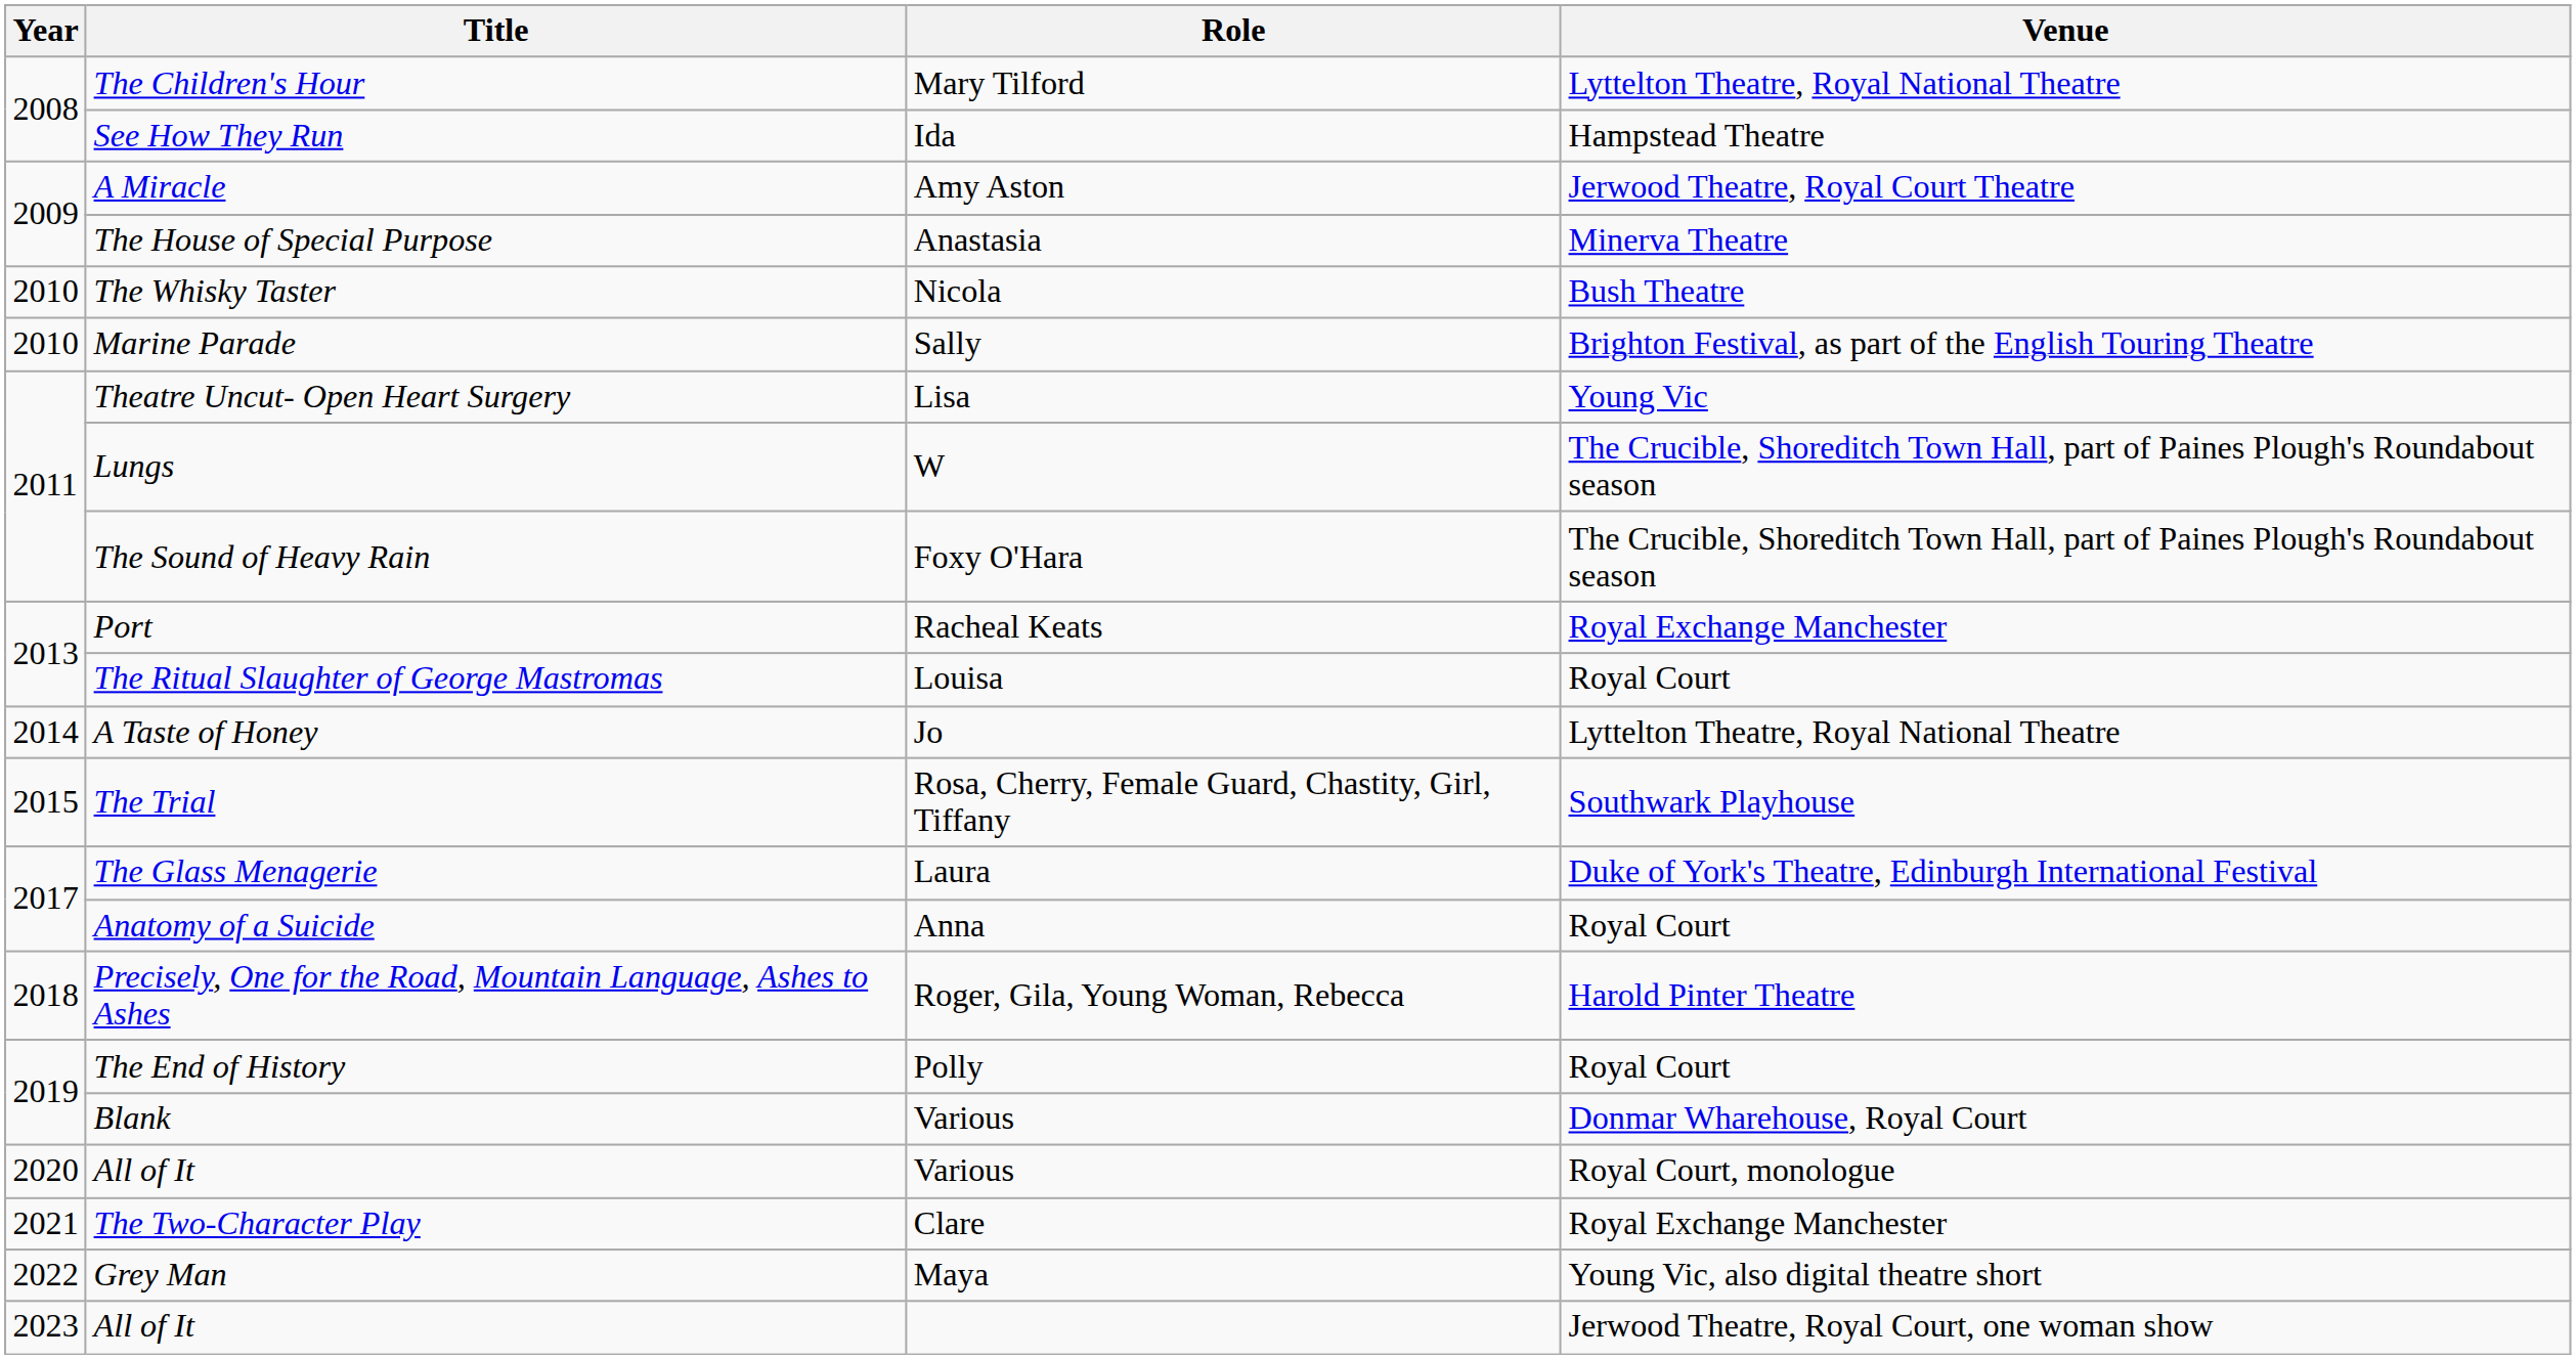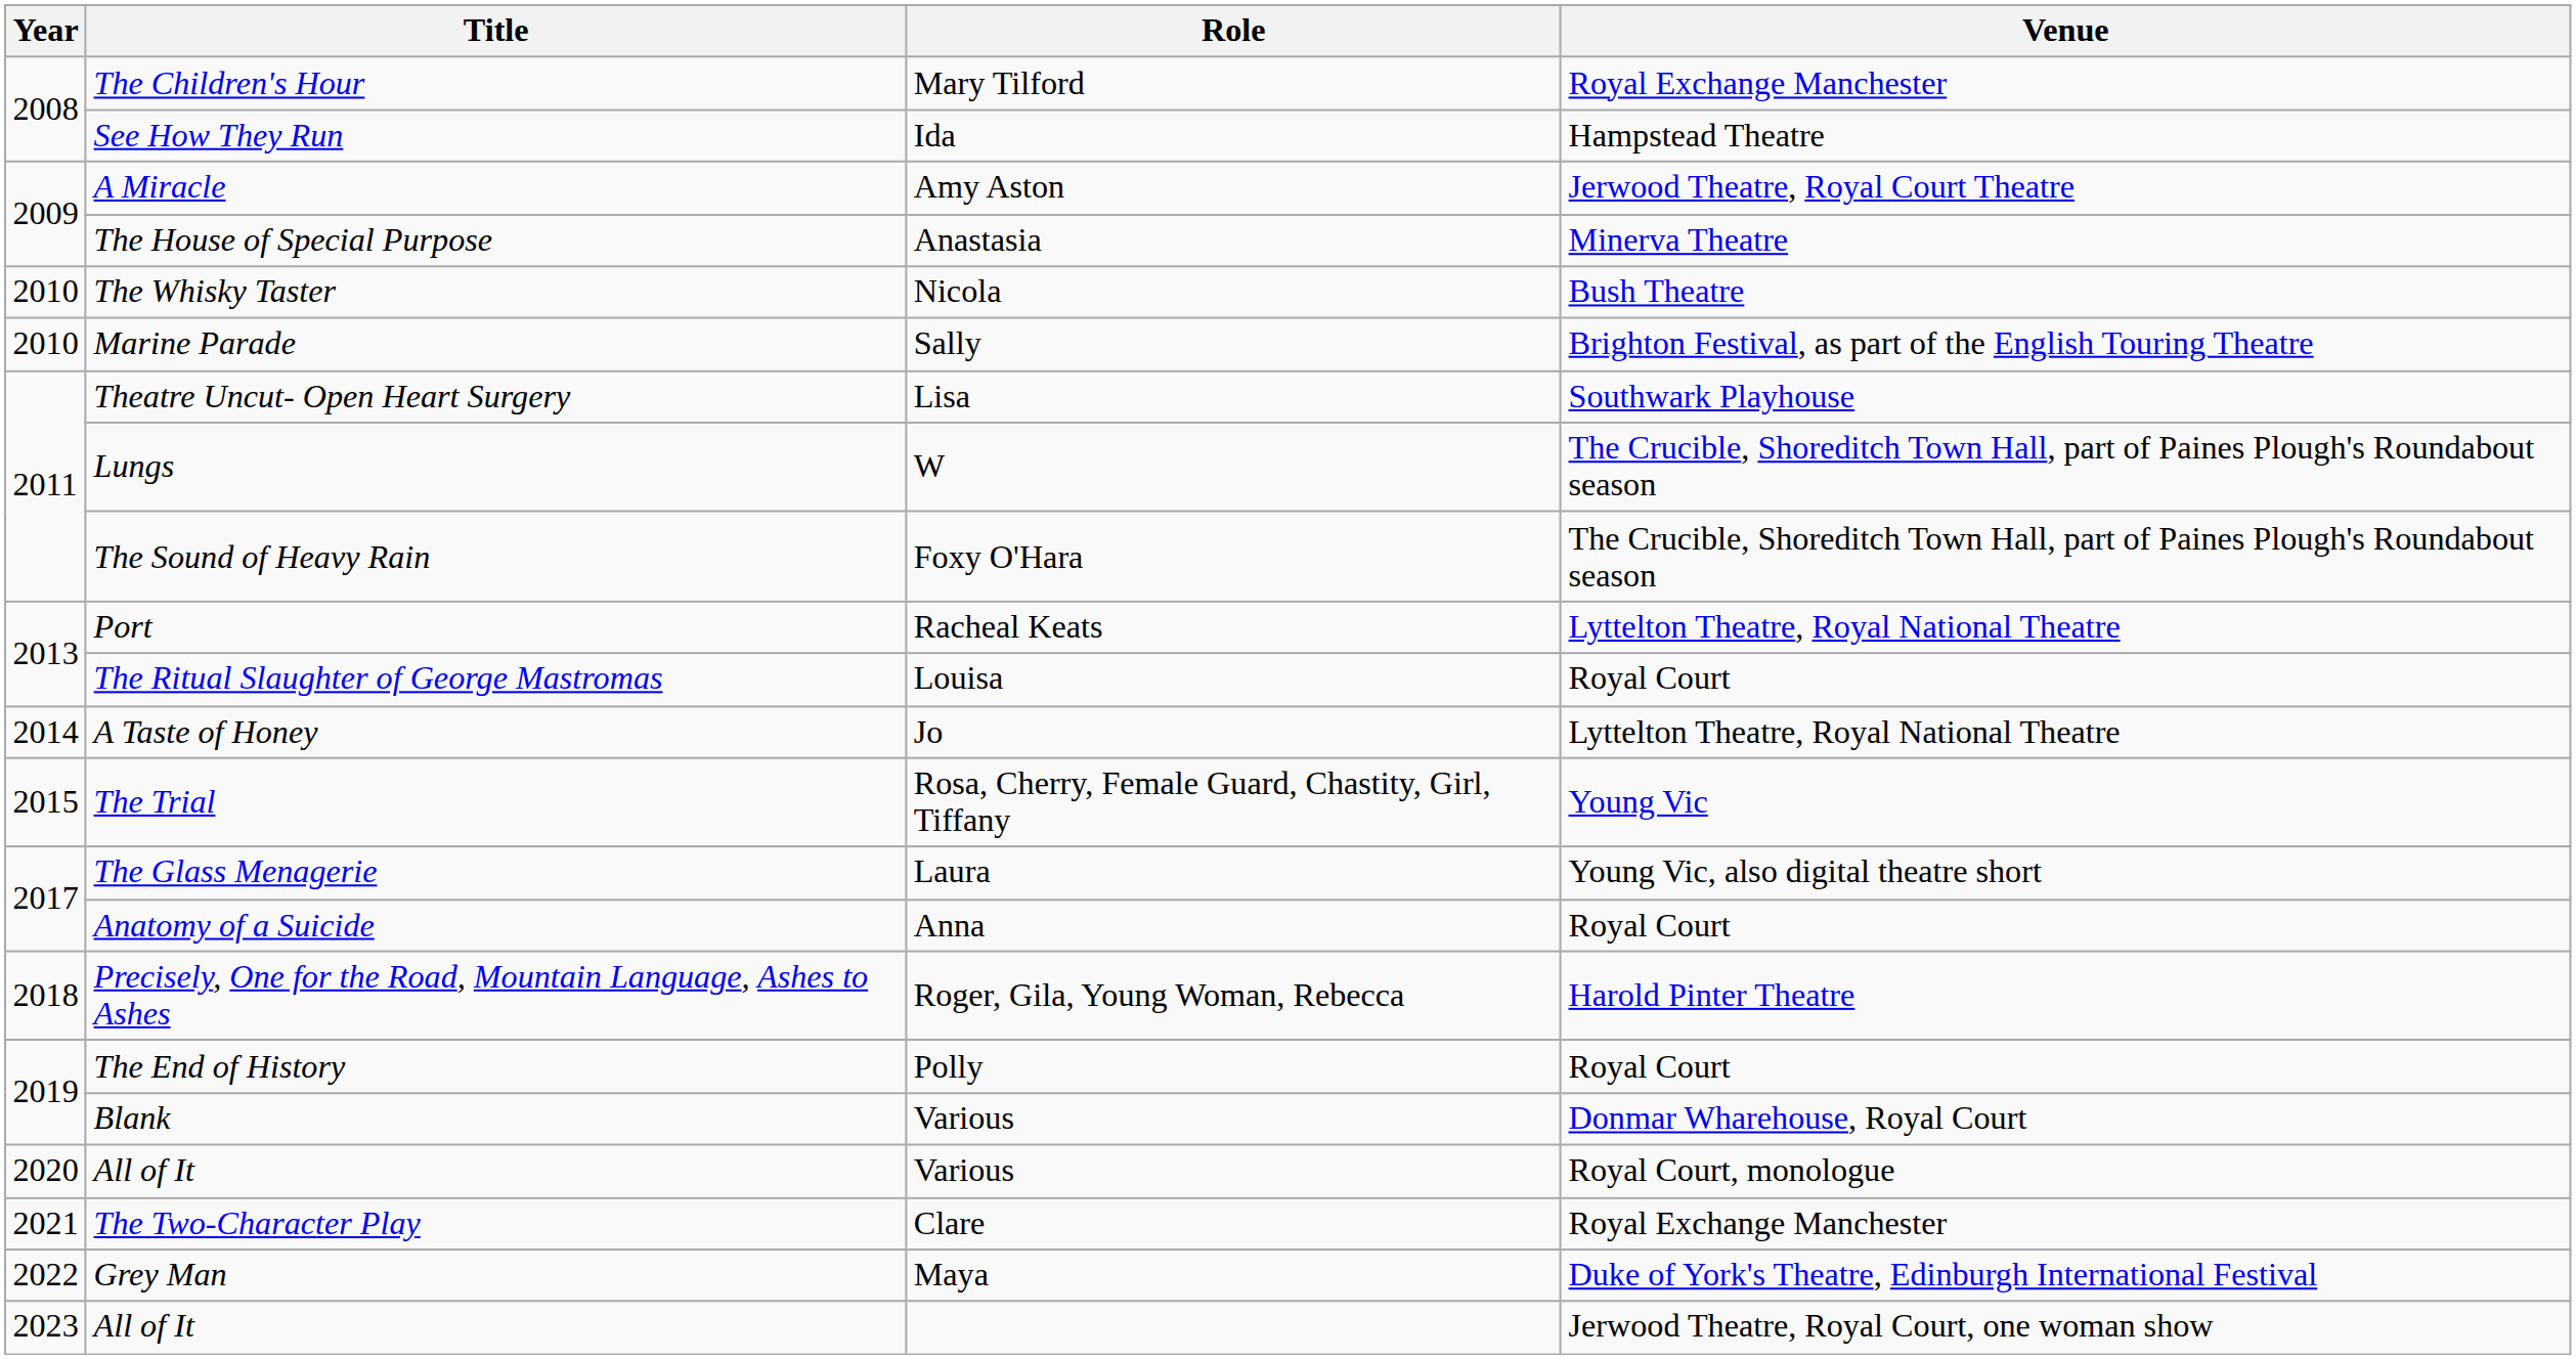 <table class="wikitable sortable">
 <tr>
 <th>Year</th>
 <th>Title</th>
 <th>Role</th>
 <th>Venue</th>
 </tr>
 <tr>
 <td rowspan="2">2008</td>
 <td><a href='#'><em>The Children's Hour</em></a></td>
 <td>Mary Tilford</td>
-<td><a href='#'>Lyttelton Theatre</a>, <a href='#'>Royal National Theatre</a></td>
+<td><a href='#'>Royal Exchange Manchester</a></td>
 </tr>
 <tr>
 <td><a href='#'><em>See How They Run</em></a></td>
 <td>Ida</td>
 <td>Hampstead Theatre</td>
 </tr>
 <tr>
 <td rowspan="2">2009</td>
 <td><em><a href='#'>A Miracle</a></em></td>
 <td>Amy Aston</td>
 <td><a href='#'>Jerwood Theatre</a>, <a href='#'>Royal Court Theatre</a></td>
 </tr>
 <tr>
 <td><em>The House of Special Purpose</em></td>
 <td>Anastasia</td>
 <td><a href='#'>Minerva Theatre</a></td>
 </tr>
 <tr>
 <td>2010</td>
 <td><em>The Whisky Taster</em></td>
 <td>Nicola</td>
 <td><a href='#'>Bush Theatre</a></td>
 </tr>
 <tr>
 <td>2010</td>
 <td><em>Marine Parade</em></td>
 <td>Sally</td>
 <td><a href='#'>Brighton Festival</a>, as part of the <a href='#'>English Touring Theatre</a></td>
 </tr>
 <tr>
 <td rowspan="3">2011</td>
 <td><em>Theatre Uncut- Open Heart Surgery</em></td>
 <td>Lisa</td>
-<td><a href='#'>Young Vic</a></td>
+<td><a href='#'>Southwark Playhouse</a></td>
 </tr>
 <tr>
 <td><em>Lungs</em></td>
 <td>W</td>
 <td><a href='#'>The Crucible</a>, <a href='#'>Shoreditch Town Hall</a>, part of Paines Plough's Roundabout season</td>
 </tr>
 <tr>
 <td><em>The Sound of Heavy Rain</em></td>
 <td>Foxy O'Hara</td>
 <td>The Crucible, Shoreditch Town Hall, part of Paines Plough's Roundabout season</td>
 </tr>
 <tr>
 <td rowspan="2">2013</td>
 <td><em>Port</em></td>
 <td>Racheal Keats</td>
-<td><a href='#'>Royal Exchange Manchester</a></td>
+<td><a href='#'>Lyttelton Theatre</a>, <a href='#'>Royal National Theatre</a></td>
 </tr>
 <tr>
 <td><a href='#'><em>The Ritual Slaughter of George Mastromas</em></a></td>
 <td>Louisa</td>
 <td>Royal Court</td>
 </tr>
 <tr>
 <td>2014</td>
 <td><em>A Taste of Honey</em></td>
 <td>Jo</td>
 <td>Lyttelton Theatre, Royal National Theatre</td>
 </tr>
 <tr>
 <td>2015</td>
 <td><em><a href='#'>The Trial</a></em></td>
 <td>Rosa, Cherry, Female Guard, Chastity, Girl, Tiffany</td>
-<td><a href='#'>Southwark Playhouse</a></td>
+<td><a href='#'>Young Vic</a></td>
 </tr>
 <tr>
 <td rowspan="2">2017</td>
 <td><em><a href='#'>The Glass Menagerie</a></em></td>
 <td>Laura</td>
-<td><a href='#'>Duke of York's Theatre</a>, <a href='#'>Edinburgh International Festival</a></td>
+<td>Young Vic, also digital theatre short</td>
 </tr>
 <tr>
 <td><em><a href='#'>Anatomy of a Suicide</a></em></td>
 <td>Anna</td>
 <td>Royal Court</td>
 </tr>
 <tr>
 <td>2018</td>
 <td><em><a href='#'>Precisely</a>, <a href='#'>One for the Road</a>, <a href='#'>Mountain Language</a>, <a href='#'>Ashes to Ashes</a></em></td>
 <td>Roger, Gila, Young Woman, Rebecca</td>
 <td><a href='#'>Harold Pinter Theatre</a></td>
 </tr>
 <tr>
 <td rowspan="2">2019</td>
 <td><em>The End of History</em></td>
 <td>Polly</td>
 <td>Royal Court</td>
 </tr>
 <tr>
 <td><em>Blank</em></td>
 <td>Various</td>
 <td><a href='#'>Donmar Wharehouse</a>, Royal Court</td>
 </tr>
 <tr>
 <td>2020</td>
 <td><em>All of It</em></td>
 <td>Various</td>
 <td>Royal Court, monologue</td>
 </tr>
 <tr>
 <td>2021</td>
 <td><em><a href='#'>The Two-Character Play</a></em></td>
 <td>Clare</td>
 <td>Royal Exchange Manchester</td>
 </tr>
 <tr>
 <td>2022</td>
 <td><em>Grey Man</em></td>
 <td>Maya</td>
-<td>Young Vic, also digital theatre short</td>
+<td><a href='#'>Duke of York's Theatre</a>, <a href='#'>Edinburgh International Festival</a></td>
 </tr>
 <tr>
 <td>2023</td>
 <td><em>All of It</em></td>
 <td></td>
 <td>Jerwood Theatre, Royal Court, one woman show</td>
 </tr>
 </table>
